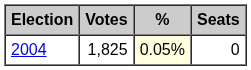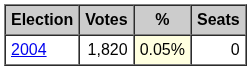 <table border="1" cellspacing="0" cellpadding="5">
 <tr ---- bgcolor="#cccccc">
 <th>Election</th>
 <th>Votes</th>
 <th>%</th>
 <th>Seats</th>
 </tr>
 <tr>
 <td><a href='#'>2004</a></td>
-<td align="right">1,825</td>
+<td align="right">1,820</td>
 <td align="right" style="background: lightyellow;">0.05%</td>
 <td align="right">0</td>
 </tr>
 <tr>
 </tr>
 </table>
